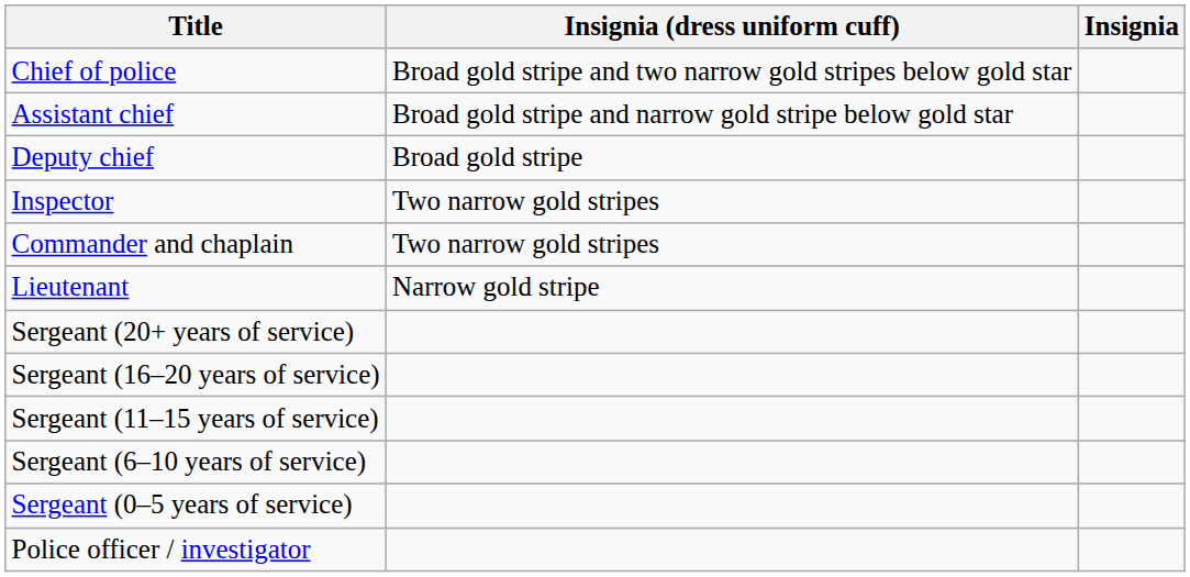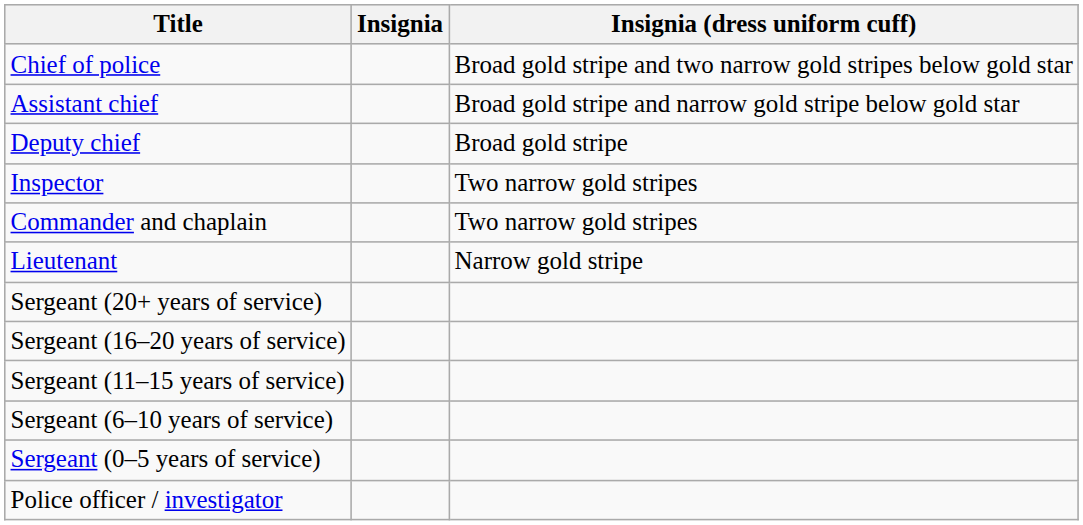 <table class="wikitable">
 <tr>
 <th>Title</th>
+<th>Insignia</th>
 <th>Insignia (dress uniform cuff)</th>
-<th>Insignia</th>
 </tr>
 <tr>
 <td><a href='#'>Chief of police</a></td>
+<td></td>
 <td>Broad gold stripe and two narrow gold stripes below gold star</td>
-<td></td>
 </tr>
 <tr>
 <td><a href='#'>Assistant chief</a></td>
+<td></td>
 <td>Broad gold stripe and narrow gold stripe below gold star</td>
-<td></td>
 </tr>
 <tr>
 <td><a href='#'>Deputy chief</a></td>
+<td></td>
 <td>Broad gold stripe</td>
-<td></td>
 </tr>
 <tr>
 <td><a href='#'>Inspector</a></td>
+<td></td>
 <td>Two narrow gold stripes</td>
-<td></td>
 </tr>
 <tr>
 <td><a href='#'>Commander</a> and chaplain</td>
+<td></td>
 <td>Two narrow gold stripes</td>
-<td></td>
 </tr>
 <tr>
 <td><a href='#'>Lieutenant</a></td>
+<td></td>
 <td>Narrow gold stripe</td>
-<td></td>
 </tr>
 <tr>
 <td>Sergeant (20+ years of service)</td>
 <td></td>
 <td></td>
 </tr>
 <tr>
 <td>Sergeant (16–20 years of service)</td>
 <td></td>
 <td></td>
 </tr>
 <tr>
 <td>Sergeant (11–15 years of service)</td>
 <td></td>
 <td></td>
 </tr>
 <tr>
 <td>Sergeant (6–10 years of service)</td>
 <td></td>
 <td></td>
 </tr>
 <tr>
 <td><a href='#'>Sergeant</a> (0–5 years of service)</td>
 <td></td>
 <td></td>
 </tr>
 <tr>
 <td>Police officer / <a href='#'>investigator</a></td>
 <td></td>
 <td></td>
 </tr>
 </table>
